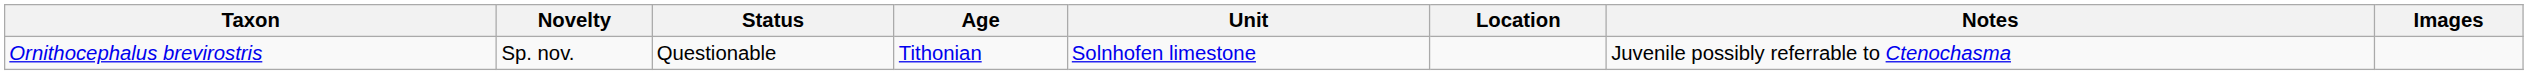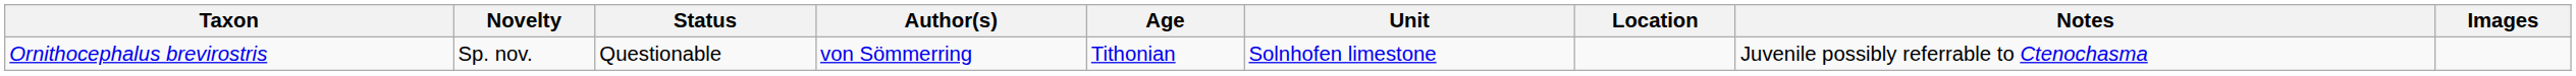 <table class="wikitable sortable" align="center" width="100%">
 <tr>
 <th>Taxon</th>
 <th>Novelty</th>
 <th>Status</th>
+<th>Author(s)</th>
 <th>Age</th>
 <th>Unit</th>
 <th>Location</th>
 <th>Notes</th>
 <th>Images</th>
 </tr>
 <tr>
 <td><em><a href='#'>Ornithocephalus brevirostris</a></em></td>
 <td>Sp. nov.</td>
 <td>Questionable</td>
+<td><a href='#'>von Sömmerring</a></td>
 <td><a href='#'>Tithonian</a></td>
 <td><a href='#'>Solnhofen limestone</a></td>
 <td></td>
 <td>Juvenile possibly referrable to <em><a href='#'>Ctenochasma</a></em></td>
 <td></td>
 </tr>
 </table>
